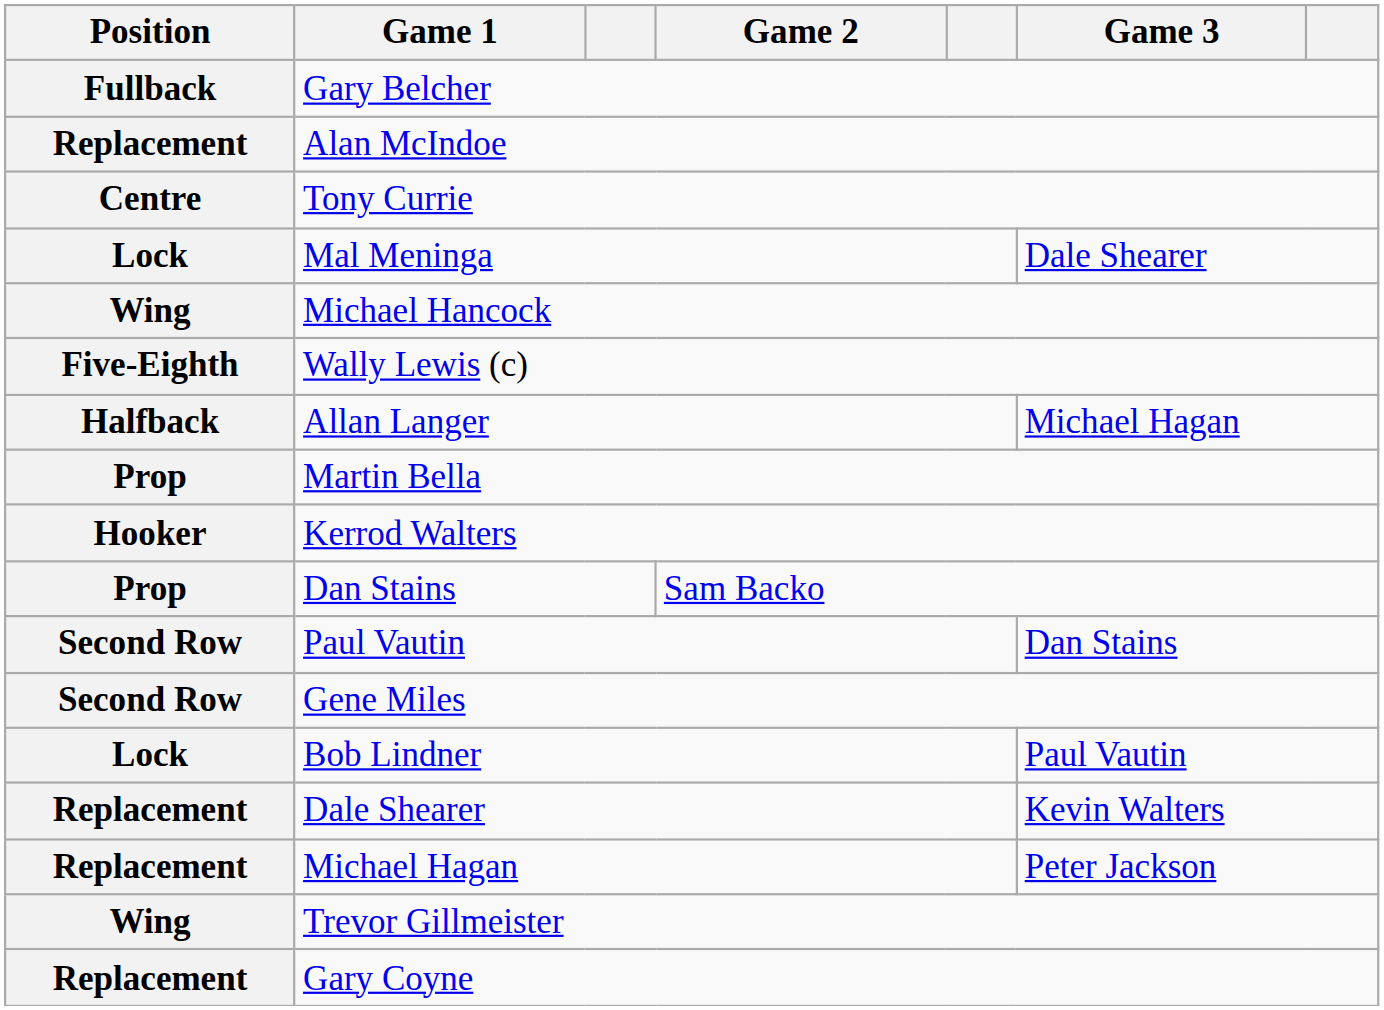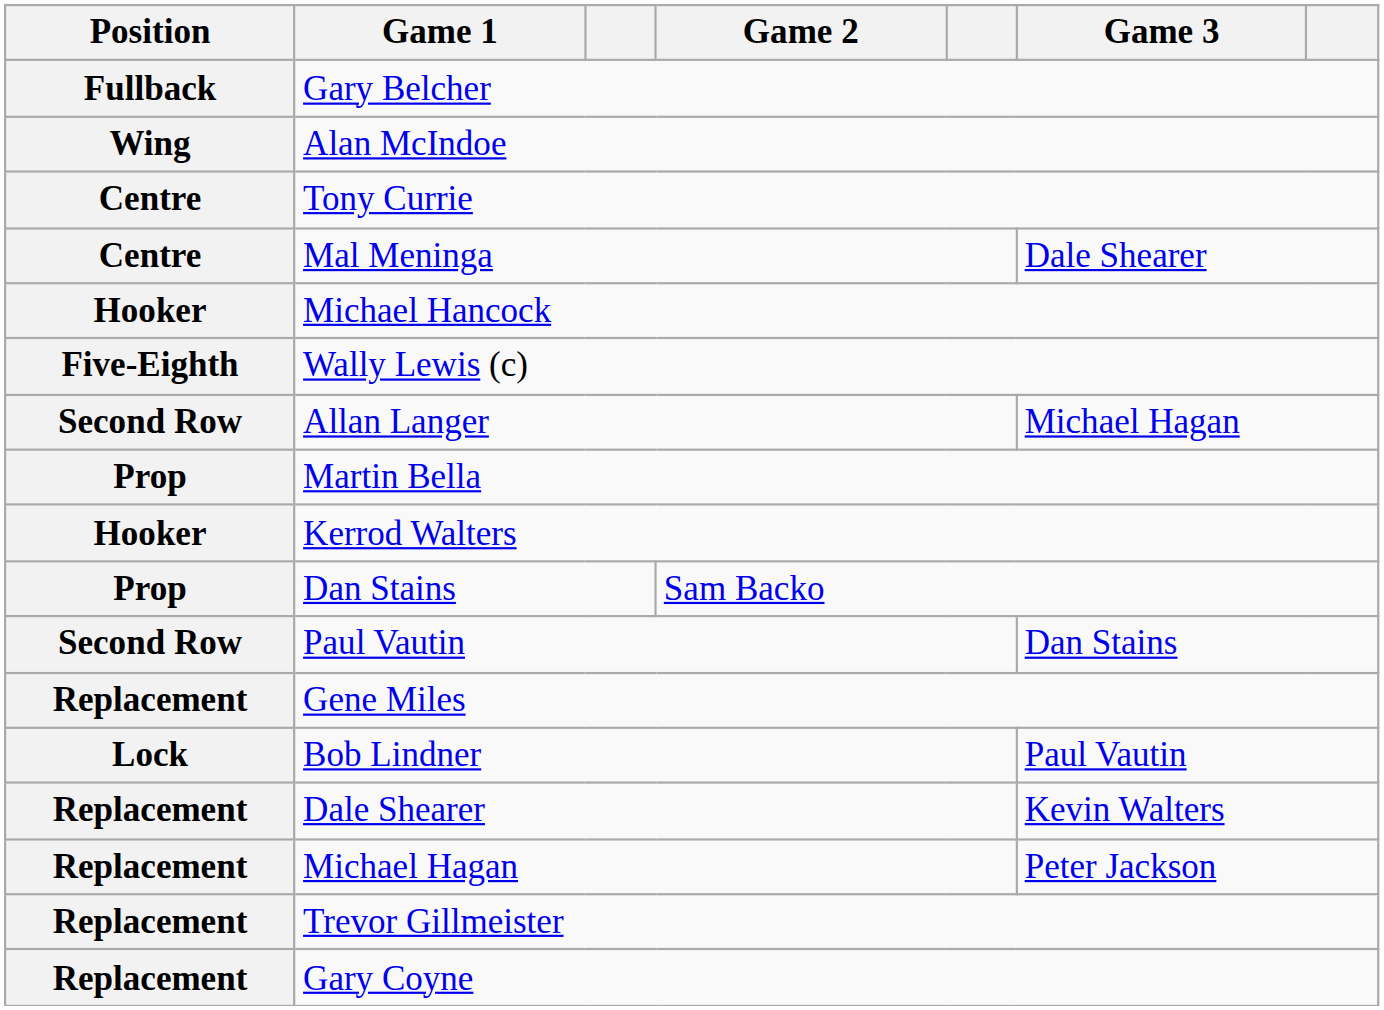 <table class="wikitable">
 <tr>
 <th style="width:125px;">Position</th>
 <th style="width:125px;">Game 1</th>
 <th style="width:25px;"></th>
 <th style="width:125px;">Game 2</th>
 <th style="width:25px;"></th>
 <th style="width:125px;">Game 3</th>
 <th style="width:25px;"></th>
 </tr>
 <tr>
 <th>Fullback</th>
 <td colspan="6"> <a href='#'>Gary Belcher</a></td>
 </tr>
 <tr>
-<th>Replacement</th>
+<th>Wing</th>
 <td colspan="6"> <a href='#'>Alan McIndoe</a></td>
 </tr>
 <tr>
 <th>Centre</th>
 <td colspan="6"> <a href='#'>Tony Currie</a></td>
 </tr>
 <tr>
-<th>Lock</th>
+<th>Centre</th>
 <td colspan="4"> <a href='#'>Mal Meninga</a></td>
 <td colspan="2"> <a href='#'>Dale Shearer</a></td>
 </tr>
 <tr>
-<th>Wing</th>
+<th>Hooker</th>
 <td colspan="6"> <a href='#'>Michael Hancock</a></td>
 </tr>
 <tr>
 <th>Five-Eighth</th>
 <td colspan="6"> <a href='#'>Wally Lewis</a> (c)</td>
 </tr>
 <tr>
-<th>Halfback</th>
+<th>Second Row</th>
 <td colspan="4"> <a href='#'>Allan Langer</a></td>
 <td colspan="2"> <a href='#'>Michael Hagan</a></td>
 </tr>
 <tr>
 <th>Prop</th>
 <td colspan="6"> <a href='#'>Martin Bella</a></td>
 </tr>
 <tr>
 <th>Hooker</th>
 <td colspan="6"> <a href='#'>Kerrod Walters</a></td>
 </tr>
 <tr>
 <th>Prop</th>
 <td colspan="2"> <a href='#'>Dan Stains</a></td>
 <td colspan="4"> <a href='#'>Sam Backo</a></td>
 </tr>
 <tr>
 <th>Second Row</th>
 <td colspan="4"> <a href='#'>Paul Vautin</a></td>
 <td colspan="2"> <a href='#'>Dan Stains</a></td>
 </tr>
 <tr>
-<th>Second Row</th>
+<th>Replacement</th>
 <td colspan="6"> <a href='#'>Gene Miles</a></td>
 </tr>
 <tr>
 <th>Lock</th>
 <td colspan="4"> <a href='#'>Bob Lindner</a></td>
 <td colspan="2"> <a href='#'>Paul Vautin</a></td>
 </tr>
 <tr>
 <th>Replacement</th>
 <td colspan="4"> <a href='#'>Dale Shearer</a></td>
 <td colspan="2"> <a href='#'>Kevin Walters</a></td>
 </tr>
 <tr>
 <th>Replacement</th>
 <td colspan="4"> <a href='#'>Michael Hagan</a></td>
 <td colspan="2"> <a href='#'>Peter Jackson</a></td>
 </tr>
 <tr>
-<th>Wing</th>
+<th>Replacement</th>
 <td colspan="6"> <a href='#'>Trevor Gillmeister</a></td>
 </tr>
 <tr>
 <th>Replacement</th>
 <td colspan="6"> <a href='#'>Gary Coyne</a></td>
 </tr>
 </table>
